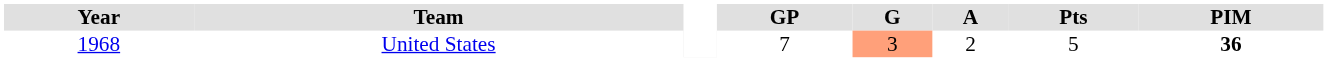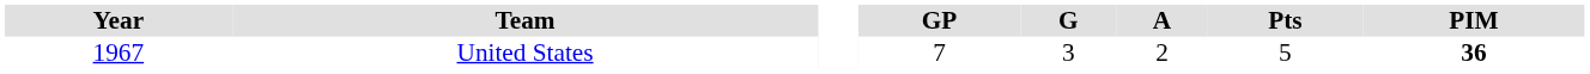 <table border="0" cellpadding="1" cellspacing="0" style="text-align:center; width:50%">
 <tr ALIGN="center" bgcolor="#e0e0e0">
 <th>Year</th>
 <th>Team</th>
 <th ALIGN="center" rowspan="99" bgcolor="#ffffff"> </th>
 <th>GP</th>
 <th>G</th>
 <th>A</th>
 <th>Pts</th>
 <th>PIM</th>
 </tr>
 <tr ALIGN="center">
-<td><a href='#'>1968</a></td>
+<td><a href='#'>1967</a></td>
 <td><a href='#'>United States</a></td>
 <td>7</td>
-<td style="background: lightsalmon;">3</td>
+<td>3</td>
 <td>2</td>
 <td>5</td>
 <td><strong>36</strong></td>
 </tr>
 <tr>
 </tr>
 </table>
